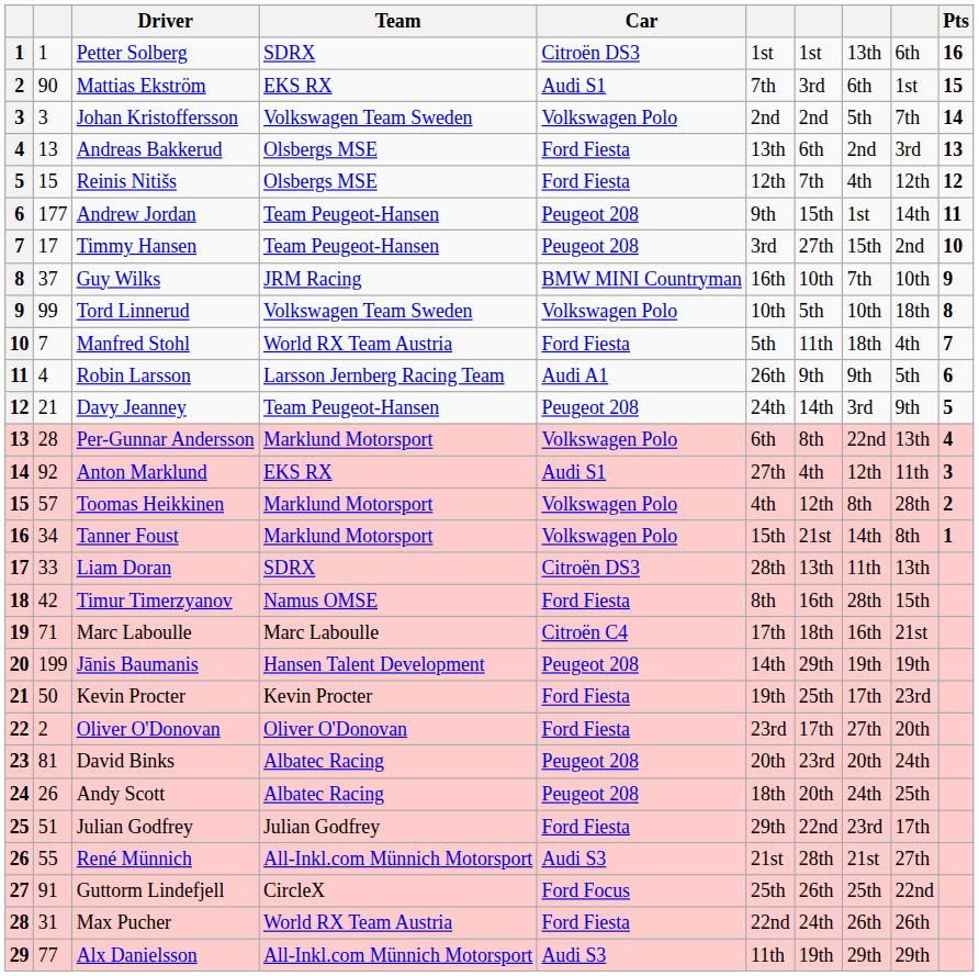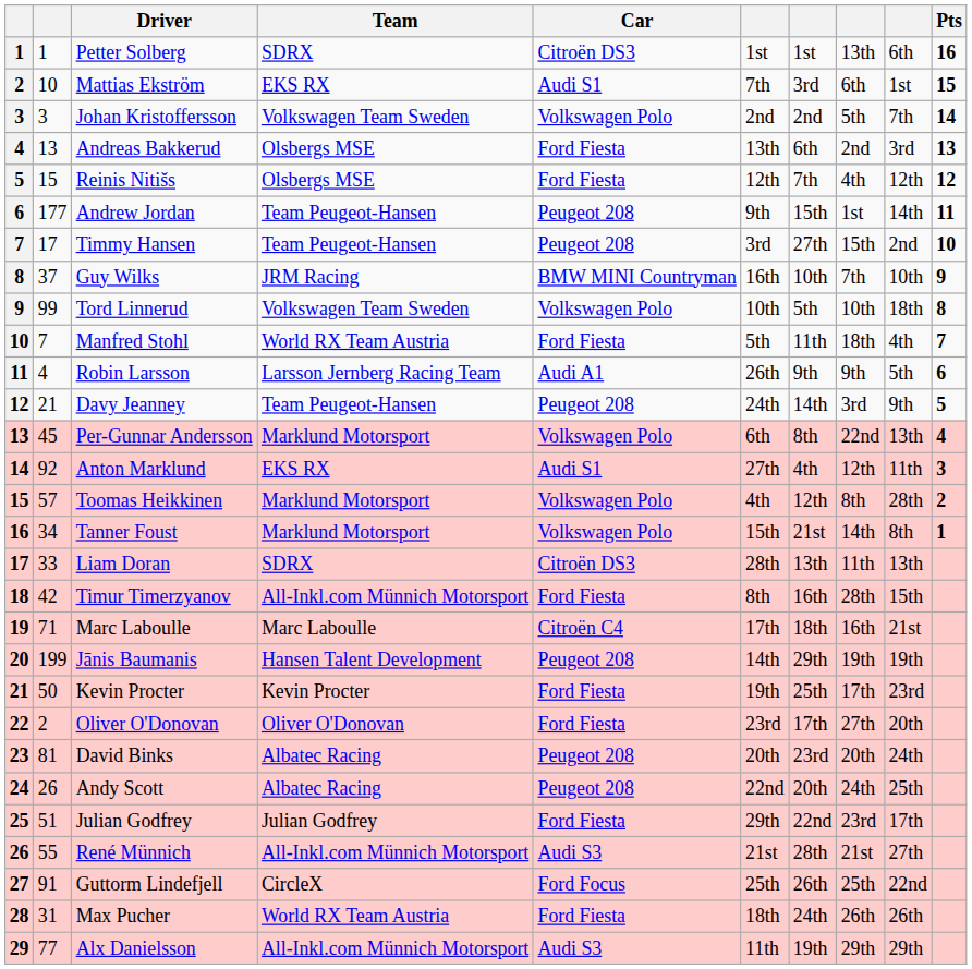 <table class=wikitable style="font-size:95%">
 <tr>
 <th></th>
 <th></th>
 <th>Driver</th>
 <th>Team</th>
 <th>Car</th>
 <th></th>
 <th></th>
 <th></th>
 <th></th>
 <th>Pts</th>
 </tr>
 <tr>
 <th>1</th>
 <td>1</td>
 <td> <a href='#'>Petter Solberg</a></td>
 <td><a href='#'>SDRX</a></td>
 <td><a href='#'>Citroën DS3</a></td>
 <td>1st</td>
 <td>1st</td>
 <td>13th</td>
 <td>6th</td>
 <td><strong>16</strong></td>
 </tr>
 <tr>
 <th>2</th>
-<td>90</td>
+<td>10</td>
 <td> <a href='#'>Mattias Ekström</a></td>
 <td><a href='#'>EKS RX</a></td>
 <td><a href='#'>Audi S1</a></td>
 <td>7th</td>
 <td>3rd</td>
 <td>6th</td>
 <td>1st</td>
 <td><strong>15</strong></td>
 </tr>
 <tr>
 <th>3</th>
 <td>3</td>
 <td> <a href='#'>Johan Kristoffersson</a></td>
 <td><a href='#'>Volkswagen Team Sweden</a></td>
 <td><a href='#'>Volkswagen Polo</a></td>
 <td>2nd</td>
 <td>2nd</td>
 <td>5th</td>
 <td>7th</td>
 <td><strong>14</strong></td>
 </tr>
 <tr>
 <th>4</th>
 <td>13</td>
 <td> <a href='#'>Andreas Bakkerud</a></td>
 <td><a href='#'>Olsbergs MSE</a></td>
 <td><a href='#'>Ford Fiesta</a></td>
 <td>13th</td>
 <td>6th</td>
 <td>2nd</td>
 <td>3rd</td>
 <td><strong>13</strong></td>
 </tr>
 <tr>
 <th>5</th>
 <td>15</td>
 <td> <a href='#'>Reinis Nitišs</a></td>
 <td><a href='#'>Olsbergs MSE</a></td>
 <td><a href='#'>Ford Fiesta</a></td>
 <td>12th</td>
 <td>7th</td>
 <td>4th</td>
 <td>12th</td>
 <td><strong>12</strong></td>
 </tr>
 <tr>
 <th>6</th>
 <td>177</td>
 <td> <a href='#'>Andrew Jordan</a></td>
 <td><a href='#'>Team Peugeot-Hansen</a></td>
 <td><a href='#'>Peugeot 208</a></td>
 <td>9th</td>
 <td>15th</td>
 <td>1st</td>
 <td>14th</td>
 <td><strong>11</strong></td>
 </tr>
 <tr>
 <th>7</th>
 <td>17</td>
 <td> <a href='#'>Timmy Hansen</a></td>
 <td><a href='#'>Team Peugeot-Hansen</a></td>
 <td><a href='#'>Peugeot 208</a></td>
 <td>3rd</td>
 <td>27th</td>
 <td>15th</td>
 <td>2nd</td>
 <td><strong>10</strong></td>
 </tr>
 <tr>
 <th>8</th>
 <td>37</td>
 <td> <a href='#'>Guy Wilks</a></td>
 <td><a href='#'>JRM Racing</a></td>
 <td><a href='#'>BMW MINI Countryman</a></td>
 <td>16th</td>
 <td>10th</td>
 <td>7th</td>
 <td>10th</td>
 <td><strong>9</strong></td>
 </tr>
 <tr>
 <th>9</th>
 <td>99</td>
 <td> <a href='#'>Tord Linnerud</a></td>
 <td><a href='#'>Volkswagen Team Sweden</a></td>
 <td><a href='#'>Volkswagen Polo</a></td>
 <td>10th</td>
 <td>5th</td>
 <td>10th</td>
 <td>18th</td>
 <td><strong>8</strong></td>
 </tr>
 <tr>
 <th>10</th>
 <td>7</td>
 <td> <a href='#'>Manfred Stohl</a></td>
 <td><a href='#'>World RX Team Austria</a></td>
 <td><a href='#'>Ford Fiesta</a></td>
 <td>5th</td>
 <td>11th</td>
 <td>18th</td>
 <td>4th</td>
 <td><strong>7</strong></td>
 </tr>
 <tr>
 <th>11</th>
 <td>4</td>
 <td> <a href='#'>Robin Larsson</a></td>
 <td><a href='#'>Larsson Jernberg Racing Team</a></td>
 <td><a href='#'>Audi A1</a></td>
 <td>26th</td>
 <td>9th</td>
 <td>9th</td>
 <td>5th</td>
 <td><strong>6</strong></td>
 </tr>
 <tr>
 <th>12</th>
 <td>21</td>
 <td> <a href='#'>Davy Jeanney</a></td>
 <td><a href='#'>Team Peugeot-Hansen</a></td>
 <td><a href='#'>Peugeot 208</a></td>
 <td>24th</td>
 <td>14th</td>
 <td>3rd</td>
 <td>9th</td>
 <td><strong>5</strong></td>
 </tr>
 <tr>
 <th style="background:#ffcccc;">13</th>
-<td style="background:#ffcccc;">28</td>
+<td style="background:#ffcccc;">45</td>
 <td style="background:#ffcccc;"> <a href='#'>Per-Gunnar Andersson</a></td>
 <td style="background:#ffcccc;"><a href='#'>Marklund Motorsport</a></td>
 <td style="background:#ffcccc;"><a href='#'>Volkswagen Polo</a></td>
 <td style="background:#ffcccc;">6th</td>
 <td style="background:#ffcccc;">8th</td>
 <td style="background:#ffcccc;">22nd</td>
 <td style="background:#ffcccc;">13th</td>
 <td style="background:#ffcccc;"><strong>4</strong></td>
 </tr>
 <tr>
 <th style="background:#ffcccc;">14</th>
 <td style="background:#ffcccc;">92</td>
 <td style="background:#ffcccc;"> <a href='#'>Anton Marklund</a></td>
 <td style="background:#ffcccc;"><a href='#'>EKS RX</a></td>
 <td style="background:#ffcccc;"><a href='#'>Audi S1</a></td>
 <td style="background:#ffcccc;">27th</td>
 <td style="background:#ffcccc;">4th</td>
 <td style="background:#ffcccc;">12th</td>
 <td style="background:#ffcccc;">11th</td>
 <td style="background:#ffcccc;"><strong>3</strong></td>
 </tr>
 <tr>
 <th style="background:#ffcccc;">15</th>
 <td style="background:#ffcccc;">57</td>
 <td style="background:#ffcccc;"> <a href='#'>Toomas Heikkinen</a></td>
 <td style="background:#ffcccc;"><a href='#'>Marklund Motorsport</a></td>
 <td style="background:#ffcccc;"><a href='#'>Volkswagen Polo</a></td>
 <td style="background:#ffcccc;">4th</td>
 <td style="background:#ffcccc;">12th</td>
 <td style="background:#ffcccc;">8th</td>
 <td style="background:#ffcccc;">28th</td>
 <td style="background:#ffcccc;"><strong>2</strong></td>
 </tr>
 <tr>
 <th style="background:#ffcccc;">16</th>
 <td style="background:#ffcccc;">34</td>
 <td style="background:#ffcccc;"> <a href='#'>Tanner Foust</a></td>
 <td style="background:#ffcccc;"><a href='#'>Marklund Motorsport</a></td>
 <td style="background:#ffcccc;"><a href='#'>Volkswagen Polo</a></td>
 <td style="background:#ffcccc;">15th</td>
 <td style="background:#ffcccc;">21st</td>
 <td style="background:#ffcccc;">14th</td>
 <td style="background:#ffcccc;">8th</td>
 <td style="background:#ffcccc;"><strong>1</strong></td>
 </tr>
 <tr>
 <th style="background:#ffcccc;">17</th>
 <td style="background:#ffcccc;">33</td>
 <td style="background:#ffcccc;"> <a href='#'>Liam Doran</a></td>
 <td style="background:#ffcccc;"><a href='#'>SDRX</a></td>
 <td style="background:#ffcccc;"><a href='#'>Citroën DS3</a></td>
 <td style="background:#ffcccc;">28th</td>
 <td style="background:#ffcccc;">13th</td>
 <td style="background:#ffcccc;">11th</td>
 <td style="background:#ffcccc;">13th</td>
 <td style="background:#ffcccc;"></td>
 </tr>
 <tr>
 <th style="background:#ffcccc;">18</th>
 <td style="background:#ffcccc;">42</td>
 <td style="background:#ffcccc;"> <a href='#'>Timur Timerzyanov</a></td>
-<td style="background:#ffcccc;"><a href='#'>Namus OMSE</a></td>
+<td style="background:#ffcccc;"><a href='#'>All-Inkl.com Münnich Motorsport</a></td>
 <td style="background:#ffcccc;"><a href='#'>Ford Fiesta</a></td>
 <td style="background:#ffcccc;">8th</td>
 <td style="background:#ffcccc;">16th</td>
 <td style="background:#ffcccc;">28th</td>
 <td style="background:#ffcccc;">15th</td>
 <td style="background:#ffcccc;"></td>
 </tr>
 <tr>
 <th style="background:#ffcccc;">19</th>
 <td style="background:#ffcccc;">71</td>
 <td style="background:#ffcccc;"> Marc Laboulle</td>
 <td style="background:#ffcccc;">Marc Laboulle</td>
 <td style="background:#ffcccc;"><a href='#'>Citroën C4</a></td>
 <td style="background:#ffcccc;">17th</td>
 <td style="background:#ffcccc;">18th</td>
 <td style="background:#ffcccc;">16th</td>
 <td style="background:#ffcccc;">21st</td>
 <td style="background:#ffcccc;"></td>
 </tr>
 <tr>
 <th style="background:#ffcccc;">20</th>
 <td style="background:#ffcccc;">199</td>
 <td style="background:#ffcccc;"> <a href='#'>Jānis Baumanis</a></td>
 <td style="background:#ffcccc;"><a href='#'>Hansen Talent Development</a></td>
 <td style="background:#ffcccc;"><a href='#'>Peugeot 208</a></td>
 <td style="background:#ffcccc;">14th</td>
 <td style="background:#ffcccc;">29th</td>
 <td style="background:#ffcccc;">19th</td>
 <td style="background:#ffcccc;">19th</td>
 <td style="background:#ffcccc;"></td>
 </tr>
 <tr>
 <th style="background:#ffcccc;">21</th>
 <td style="background:#ffcccc;">50</td>
 <td style="background:#ffcccc;"> Kevin Procter</td>
 <td style="background:#ffcccc;">Kevin Procter</td>
 <td style="background:#ffcccc;"><a href='#'>Ford Fiesta</a></td>
 <td style="background:#ffcccc;">19th</td>
 <td style="background:#ffcccc;">25th</td>
 <td style="background:#ffcccc;">17th</td>
 <td style="background:#ffcccc;">23rd</td>
 <td style="background:#ffcccc;"></td>
 </tr>
 <tr>
 <th style="background:#ffcccc;">22</th>
 <td style="background:#ffcccc;">2</td>
 <td style="background:#ffcccc;"> <a href='#'>Oliver O'Donovan</a></td>
 <td style="background:#ffcccc;"><a href='#'>Oliver O'Donovan</a></td>
 <td style="background:#ffcccc;"><a href='#'>Ford Fiesta</a></td>
 <td style="background:#ffcccc;">23rd</td>
 <td style="background:#ffcccc;">17th</td>
 <td style="background:#ffcccc;">27th</td>
 <td style="background:#ffcccc;">20th</td>
 <td style="background:#ffcccc;"></td>
 </tr>
 <tr>
 <th style="background:#ffcccc;">23</th>
 <td style="background:#ffcccc;">81</td>
 <td style="background:#ffcccc;"> David Binks</td>
 <td style="background:#ffcccc;"><a href='#'>Albatec Racing</a></td>
 <td style="background:#ffcccc;"><a href='#'>Peugeot 208</a></td>
 <td style="background:#ffcccc;">20th</td>
 <td style="background:#ffcccc;">23rd</td>
 <td style="background:#ffcccc;">20th</td>
 <td style="background:#ffcccc;">24th</td>
 <td style="background:#ffcccc;"></td>
 </tr>
 <tr>
 <th style="background:#ffcccc;">24</th>
 <td style="background:#ffcccc;">26</td>
 <td style="background:#ffcccc;"> Andy Scott</td>
 <td style="background:#ffcccc;"><a href='#'>Albatec Racing</a></td>
 <td style="background:#ffcccc;"><a href='#'>Peugeot 208</a></td>
-<td style="background:#ffcccc;">18th</td>
+<td style="background:#ffcccc;">22nd</td>
 <td style="background:#ffcccc;">20th</td>
 <td style="background:#ffcccc;">24th</td>
 <td style="background:#ffcccc;">25th</td>
 <td style="background:#ffcccc;"></td>
 </tr>
 <tr>
 <th style="background:#ffcccc;">25</th>
 <td style="background:#ffcccc;">51</td>
 <td style="background:#ffcccc;"> Julian Godfrey</td>
 <td style="background:#ffcccc;">Julian Godfrey</td>
 <td style="background:#ffcccc;"><a href='#'>Ford Fiesta</a></td>
 <td style="background:#ffcccc;">29th</td>
 <td style="background:#ffcccc;">22nd</td>
 <td style="background:#ffcccc;">23rd</td>
 <td style="background:#ffcccc;">17th</td>
 <td style="background:#ffcccc;"></td>
 </tr>
 <tr>
 <th style="background:#ffcccc;">26</th>
 <td style="background:#ffcccc;">55</td>
 <td style="background:#ffcccc;"> <a href='#'>René Münnich</a></td>
 <td style="background:#ffcccc;"><a href='#'>All-Inkl.com Münnich Motorsport</a></td>
 <td style="background:#ffcccc;"><a href='#'>Audi S3</a></td>
 <td style="background:#ffcccc;">21st</td>
 <td style="background:#ffcccc;">28th</td>
 <td style="background:#ffcccc;">21st</td>
 <td style="background:#ffcccc;">27th</td>
 <td style="background:#ffcccc;"></td>
 </tr>
 <tr>
 <th style="background:#ffcccc;">27</th>
 <td style="background:#ffcccc;">91</td>
 <td style="background:#ffcccc;"> Guttorm Lindefjell</td>
 <td style="background:#ffcccc;">CircleX</td>
 <td style="background:#ffcccc;"><a href='#'>Ford Focus</a></td>
 <td style="background:#ffcccc;">25th</td>
 <td style="background:#ffcccc;">26th</td>
 <td style="background:#ffcccc;">25th</td>
 <td style="background:#ffcccc;">22nd</td>
 <td style="background:#ffcccc;"></td>
 </tr>
 <tr>
 <th style="background:#ffcccc;">28</th>
 <td style="background:#ffcccc;">31</td>
 <td style="background:#ffcccc;"> Max Pucher</td>
 <td style="background:#ffcccc;"><a href='#'>World RX Team Austria</a></td>
 <td style="background:#ffcccc;"><a href='#'>Ford Fiesta</a></td>
-<td style="background:#ffcccc;">22nd</td>
+<td style="background:#ffcccc;">18th</td>
 <td style="background:#ffcccc;">24th</td>
 <td style="background:#ffcccc;">26th</td>
 <td style="background:#ffcccc;">26th</td>
 <td style="background:#ffcccc;"></td>
 </tr>
 <tr>
 <th style="background:#ffcccc;">29</th>
 <td style="background:#ffcccc;">77</td>
 <td style="background:#ffcccc;"> <a href='#'>Alx Danielsson</a></td>
 <td style="background:#ffcccc;"><a href='#'>All-Inkl.com Münnich Motorsport</a></td>
 <td style="background:#ffcccc;"><a href='#'>Audi S3</a></td>
 <td style="background:#ffcccc;">11th</td>
 <td style="background:#ffcccc;">19th</td>
 <td style="background:#ffcccc;">29th</td>
 <td style="background:#ffcccc;">29th</td>
 <td style="background:#ffcccc;"></td>
 </tr>
 </table>
